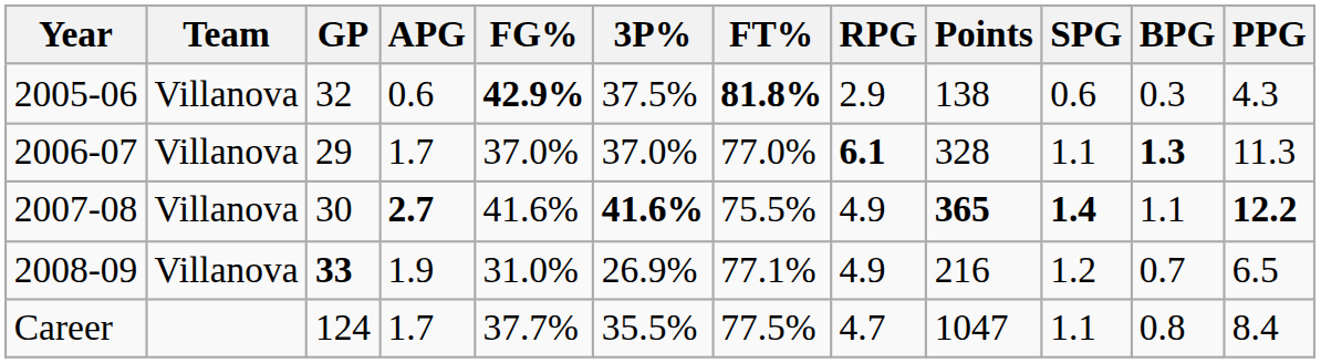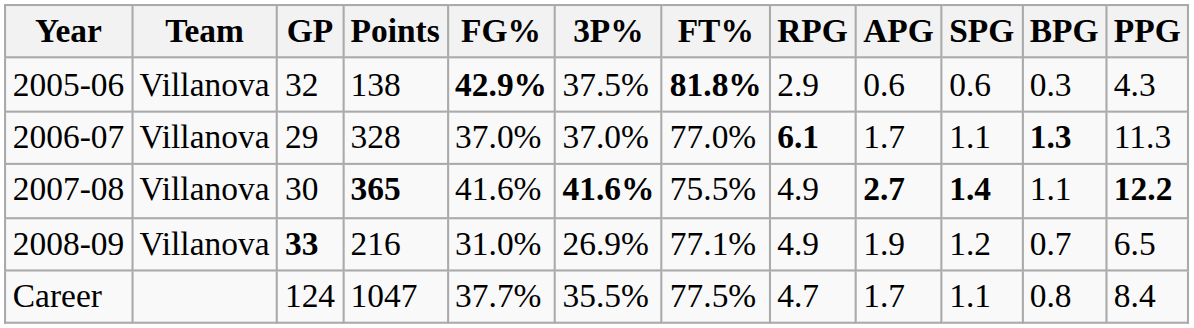 <table class="wikitable">
 <tr>
 <th>Year</th>
 <th>Team</th>
 <th>GP</th>
-<th>APG</th>
+<th>Points</th>
 <th>FG%</th>
 <th>3P%</th>
 <th>FT%</th>
 <th>RPG</th>
-<th>Points</th>
+<th>APG</th>
 <th>SPG</th>
 <th>BPG</th>
 <th>PPG</th>
 </tr>
 <tr>
 <td>2005-06</td>
 <td>Villanova</td>
 <td>32</td>
-<td>0.6</td>
+<td>138</td>
 <td><strong>42.9%</strong></td>
 <td>37.5%</td>
 <td><strong>81.8%</strong></td>
 <td>2.9</td>
-<td>138</td>
+<td>0.6</td>
 <td>0.6</td>
 <td>0.3</td>
 <td>4.3</td>
 </tr>
 <tr>
 <td>2006-07</td>
 <td>Villanova</td>
 <td>29</td>
-<td>1.7</td>
+<td>328</td>
 <td>37.0%</td>
 <td>37.0%</td>
 <td>77.0%</td>
 <td><strong>6.1</strong></td>
-<td>328</td>
+<td>1.7</td>
 <td>1.1</td>
 <td><strong>1.3</strong></td>
 <td>11.3</td>
 </tr>
 <tr>
 <td>2007-08</td>
 <td>Villanova</td>
 <td>30</td>
-<td><strong>2.7</strong></td>
+<td><strong>365</strong></td>
 <td>41.6%</td>
 <td><strong>41.6%</strong></td>
 <td>75.5%</td>
 <td>4.9</td>
-<td><strong>365</strong></td>
+<td><strong>2.7</strong></td>
 <td><strong>1.4</strong></td>
 <td>1.1</td>
 <td><strong>12.2</strong></td>
 </tr>
 <tr>
 <td>2008-09</td>
 <td>Villanova</td>
 <td><strong>33</strong></td>
-<td>1.9</td>
+<td>216</td>
 <td>31.0%</td>
 <td>26.9%</td>
 <td>77.1%</td>
 <td>4.9</td>
-<td>216</td>
+<td>1.9</td>
 <td>1.2</td>
 <td>0.7</td>
 <td>6.5</td>
 </tr>
 <tr>
 <td>Career</td>
 <td></td>
 <td>124</td>
-<td>1.7</td>
+<td>1047</td>
 <td>37.7%</td>
 <td>35.5%</td>
 <td>77.5%</td>
 <td>4.7</td>
-<td>1047</td>
+<td>1.7</td>
 <td>1.1</td>
 <td>0.8</td>
 <td>8.4</td>
 </tr>
 </table>
